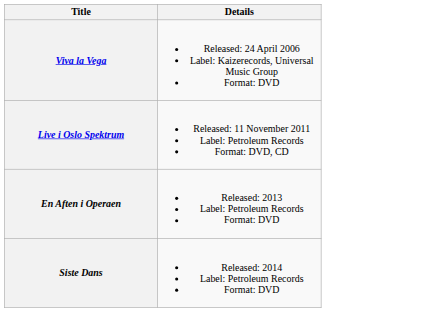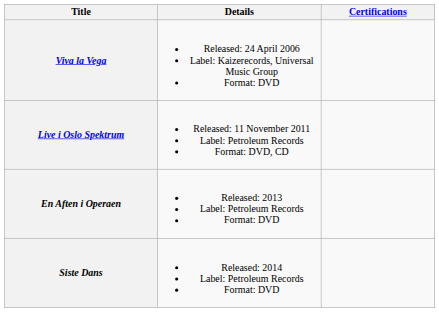 <table class="wikitable plainrowheaders" style="text-align:center;">
 <tr>
 <th scope="col" style="width:15em;">Title</th>
 <th scope="col" style="width:16em;">Details</th>
+<th scope="col" style="width:11em;"><a href='#'>Certifications</a></th>
 </tr>
 <tr>
 <th scope="row"><em><a href='#'>Viva la Vega</a></em></th>
 <td><br><ul><li>Released: 24 April 2006</li><li>Label: Kaizerecords, Universal Music Group</li><li>Format: DVD</li></ul></td>
+<td></td>
 </tr>
 <tr>
 <th scope="row"><em><a href='#'>Live i Oslo Spektrum</a></em></th>
 <td><br><ul><li>Released: 11 November 2011</li><li>Label: Petroleum Records</li><li>Format: DVD, CD</li></ul></td>
+<td></td>
 </tr>
 <tr>
 <th scope="row"><em>En Aften i Operaen</em></th>
 <td><br><ul><li>Released: 2013</li><li>Label: Petroleum Records</li><li>Format: DVD</li></ul></td>
+<td></td>
 </tr>
 <tr>
 <th scope="row"><em>Siste Dans</em></th>
 <td><br><ul><li>Released: 2014</li><li>Label: Petroleum Records</li><li>Format: DVD</li></ul></td>
+<td></td>
 </tr>
 </table>
